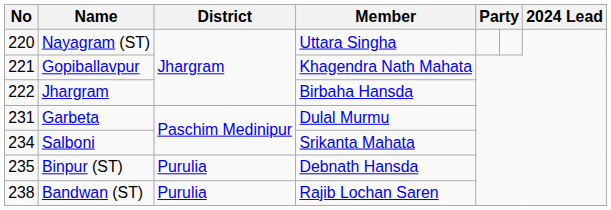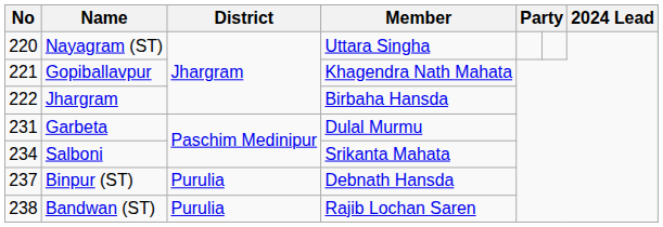 <table class="wikitable sortable">
 <tr>
 <th>No</th>
 <th>Name</th>
 <th>District</th>
 <th>Member</th>
 <th colspan="2">Party</th>
 <th colspan="2">2024 Lead</th>
 </tr>
 <tr>
 <td>220</td>
 <td><a href='#'>Nayagram</a> (ST)</td>
 <td rowspan="3"><a href='#'>Jhargram</a></td>
 <td><a href='#'>Uttara Singha</a></td>
 <td></td>
 <td></td>
 </tr>
 <tr>
 <td>221</td>
 <td><a href='#'>Gopiballavpur</a></td>
 <td><a href='#'>Khagendra Nath Mahata</a></td>
 </tr>
 <tr>
 <td>222</td>
 <td><a href='#'>Jhargram</a></td>
 <td><a href='#'>Birbaha Hansda</a></td>
 </tr>
 <tr>
 <td>231</td>
 <td><a href='#'>Garbeta</a></td>
 <td rowspan="2"><a href='#'>Paschim Medinipur</a></td>
 <td><a href='#'>Dulal Murmu</a></td>
 </tr>
 <tr>
 <td>234</td>
 <td><a href='#'>Salboni</a></td>
 <td><a href='#'>Srikanta Mahata</a></td>
 </tr>
 <tr>
-<td>235</td>
+<td>237</td>
 <td><a href='#'>Binpur</a> (ST)</td>
 <td><a href='#'>Purulia</a></td>
 <td><a href='#'>Debnath Hansda</a></td>
 </tr>
 <tr>
 <td>238</td>
 <td><a href='#'>Bandwan</a> (ST)</td>
 <td><a href='#'>Purulia</a></td>
 <td><a href='#'>Rajib Lochan Saren</a></td>
 </tr>
 </table>
